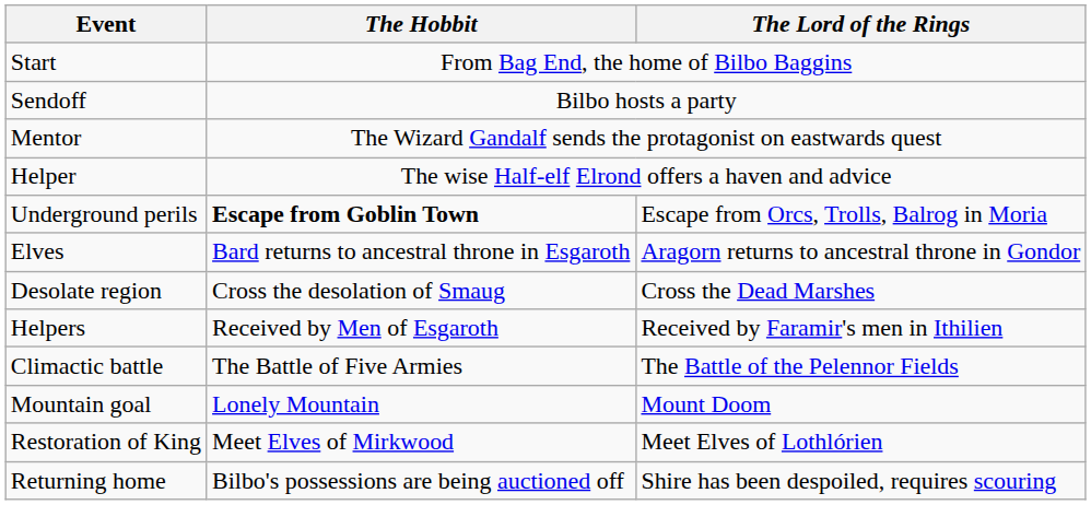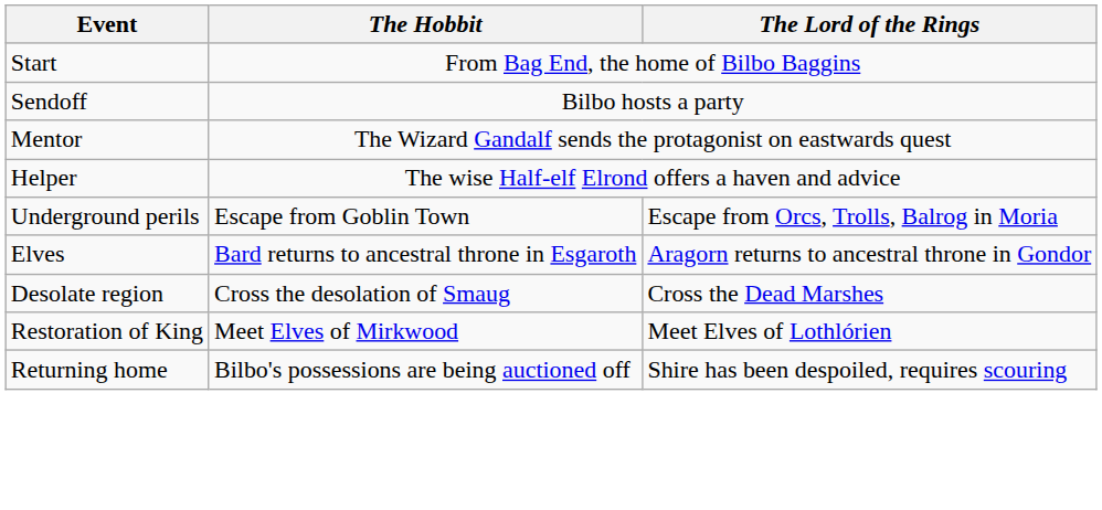 <table class="wikitable" style="margin: 1em auto;">
 <tr>
 <th>Event</th>
 <th><em>The Hobbit</em></th>
 <th><em>The Lord of the Rings</em></th>
 </tr>
 <tr>
 <td>Start</td>
 <td colspan=2 style="text-align: center;">From <a href='#'>Bag End</a>, the home of <a href='#'>Bilbo Baggins</a></td>
 </tr>
 <tr>
 <td>Sendoff</td>
 <td colspan=2 style="text-align: center;">Bilbo hosts a party</td>
 </tr>
 <tr>
 <td>Mentor</td>
 <td colspan=2 style="text-align: center;">The Wizard <a href='#'>Gandalf</a> sends the protagonist on eastwards quest</td>
 </tr>
 <tr>
 <td>Helper</td>
 <td colspan=2 style="text-align: center;">The wise <a href='#'>Half-elf</a> <a href='#'>Elrond</a> offers a haven and advice</td>
 </tr>
 <tr>
 <td>Underground perils</td>
-<td><strong>Escape from Goblin Town</strong></td>
+<td>Escape from Goblin Town</td>
 <td>Escape from <a href='#'>Orcs</a>, <a href='#'>Trolls</a>, <a href='#'>Balrog</a> in <a href='#'>Moria</a></td>
 </tr>
 <tr>
 <td>Elves</td>
 <td><a href='#'>Bard</a> returns to ancestral throne in <a href='#'>Esgaroth</a></td>
 <td><a href='#'>Aragorn</a> returns to ancestral throne in <a href='#'>Gondor</a></td>
 </tr>
 <tr>
 <td>Desolate region</td>
 <td>Cross the desolation of <a href='#'>Smaug</a></td>
 <td>Cross the <a href='#'>Dead Marshes</a></td>
 </tr>
 <tr>
-<td>Helpers</td>
-<td>Received by <a href='#'>Men</a> of <a href='#'>Esgaroth</a></td>
-<td>Received by <a href='#'>Faramir</a>'s men in <a href='#'>Ithilien</a></td>
-</tr>
-<tr>
-<td>Climactic battle</td>
-<td>The Battle of Five Armies</td>
-<td>The <a href='#'>Battle of the Pelennor Fields</a></td>
-</tr>
-<tr>
-<td>Mountain goal</td>
-<td><a href='#'>Lonely Mountain</a></td>
-<td><a href='#'>Mount Doom</a></td>
-</tr>
-<tr>
 <td>Restoration of King</td>
 <td>Meet <a href='#'>Elves</a> of <a href='#'>Mirkwood</a></td>
 <td>Meet Elves of <a href='#'>Lothlórien</a></td>
 </tr>
 <tr>
 <td>Returning home</td>
 <td>Bilbo's possessions are being <a href='#'>auctioned</a> off</td>
 <td>Shire has been despoiled, requires <a href='#'>scouring</a></td>
 </tr>
 </table>
